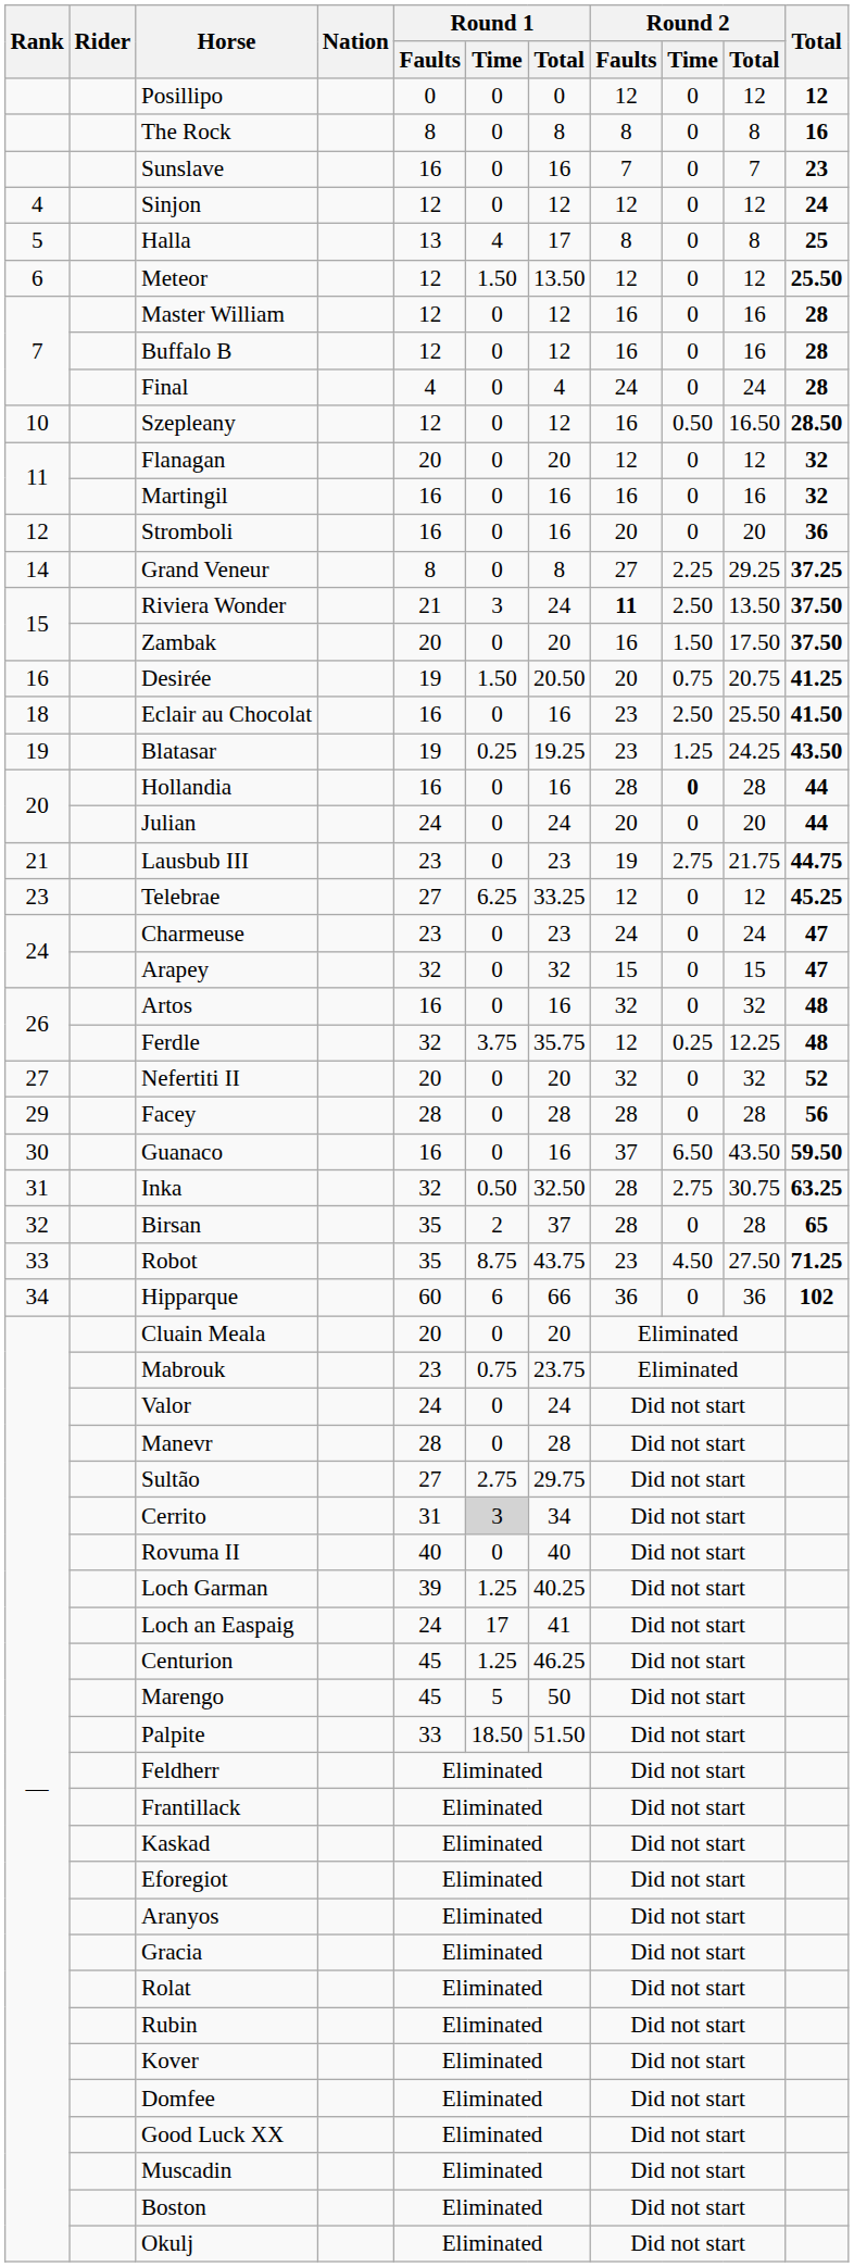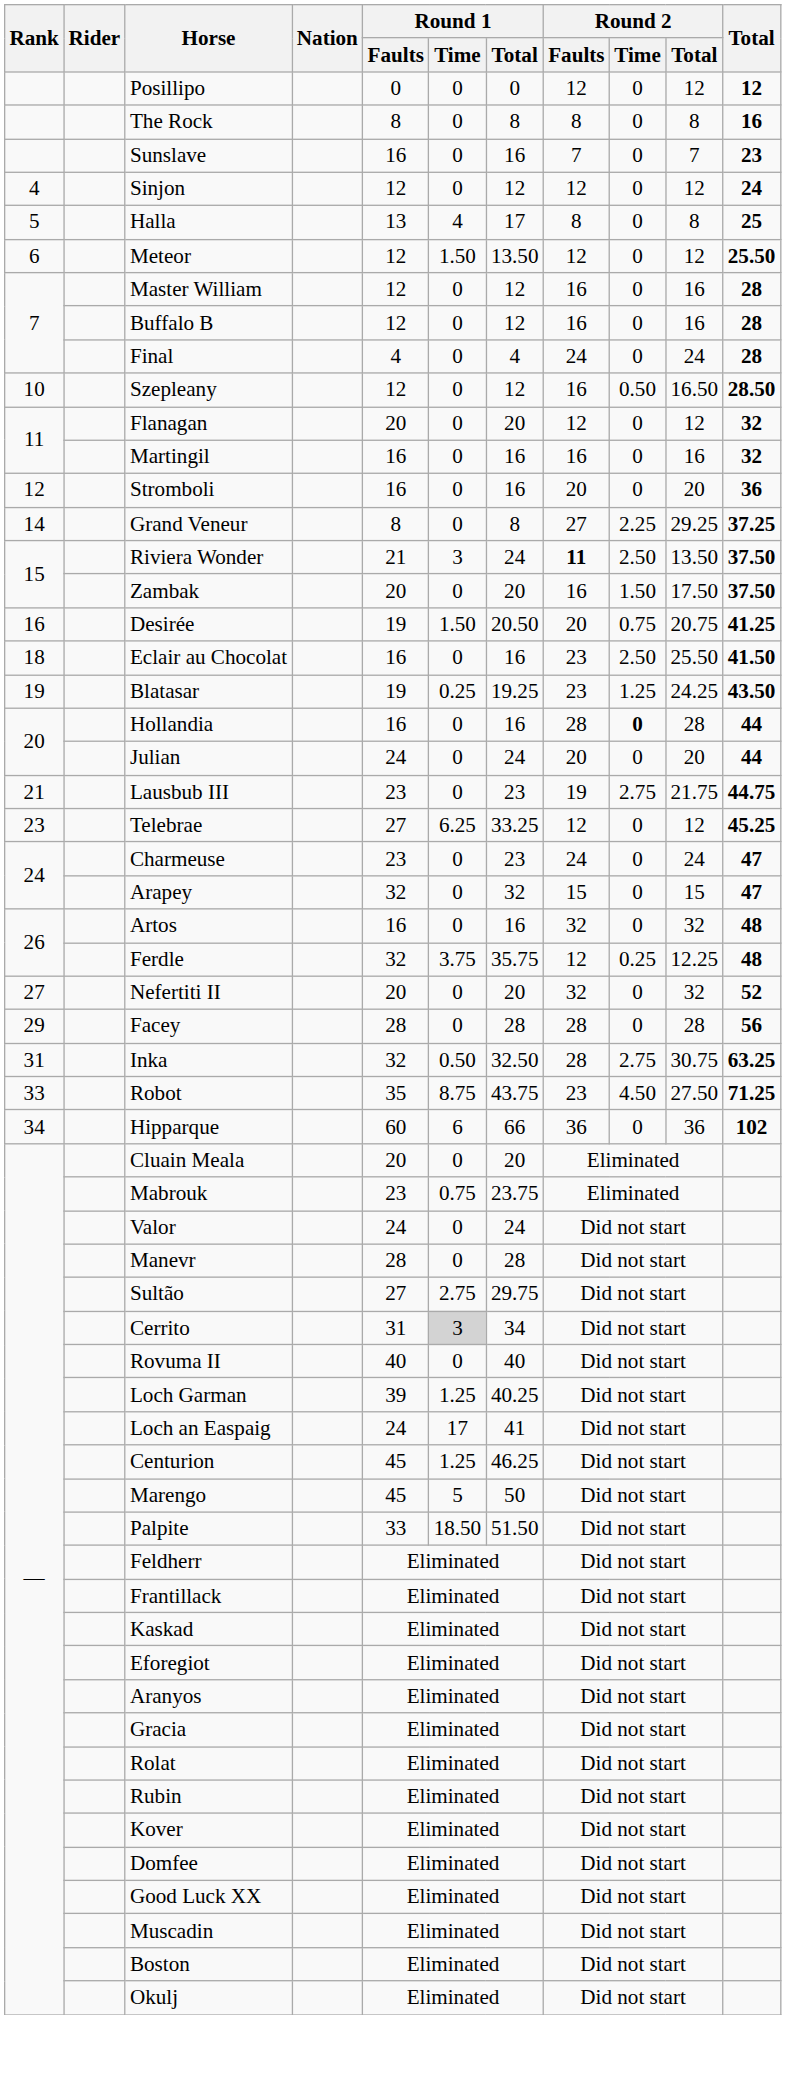 <table class="wikitable sortable" style="text-align:center">
 <tr>
 <th rowspan=2>Rank</th>
 <th rowspan=2>Rider</th>
 <th rowspan=2>Horse</th>
 <th rowspan=2>Nation</th>
 <th colspan=3>Round 1</th>
 <th colspan=3>Round 2</th>
 <th rowspan=2>Total</th>
 </tr>
 <tr>
 <th>Faults</th>
 <th>Time</th>
 <th>Total</th>
 <th>Faults</th>
 <th>Time</th>
 <th>Total</th>
 </tr>
 <tr>
 <td></td>
 <td align=left></td>
 <td align=left>Posillipo</td>
 <td align=left></td>
 <td>0</td>
 <td>0</td>
 <td>0</td>
 <td>12</td>
 <td>0</td>
 <td>12</td>
 <td><strong>12</strong></td>
 </tr>
 <tr>
 <td></td>
 <td align=left></td>
 <td align=left>The Rock</td>
 <td align=left></td>
 <td>8</td>
 <td>0</td>
 <td>8</td>
 <td>8</td>
 <td>0</td>
 <td>8</td>
 <td><strong>16</strong></td>
 </tr>
 <tr>
 <td></td>
 <td align=left></td>
 <td align=left>Sunslave</td>
 <td align=left></td>
 <td>16</td>
 <td>0</td>
 <td>16</td>
 <td>7</td>
 <td>0</td>
 <td>7</td>
 <td><strong>23</strong></td>
 </tr>
 <tr>
 <td>4</td>
 <td align=left></td>
 <td align=left>Sinjon</td>
 <td align=left></td>
 <td>12</td>
 <td>0</td>
 <td>12</td>
 <td>12</td>
 <td>0</td>
 <td>12</td>
 <td><strong>24</strong></td>
 </tr>
 <tr>
 <td>5</td>
 <td align=left></td>
 <td align=left>Halla</td>
 <td align=left></td>
 <td>13</td>
 <td>4</td>
 <td>17</td>
 <td>8</td>
 <td>0</td>
 <td>8</td>
 <td><strong>25</strong></td>
 </tr>
 <tr>
 <td>6</td>
 <td align=left></td>
 <td align=left>Meteor</td>
 <td align=left></td>
 <td>12</td>
 <td>1.50</td>
 <td>13.50</td>
 <td>12</td>
 <td>0</td>
 <td>12</td>
 <td><strong>25.50</strong></td>
 </tr>
 <tr>
 <td rowspan=3>7</td>
 <td align=left></td>
 <td align=left>Master William</td>
 <td align=left></td>
 <td>12</td>
 <td>0</td>
 <td>12</td>
 <td>16</td>
 <td>0</td>
 <td>16</td>
 <td><strong>28</strong></td>
 </tr>
 <tr>
 <td align=left></td>
 <td align=left>Buffalo B</td>
 <td align=left></td>
 <td>12</td>
 <td>0</td>
 <td>12</td>
 <td>16</td>
 <td>0</td>
 <td>16</td>
 <td><strong>28</strong></td>
 </tr>
 <tr>
 <td align=left></td>
 <td align=left>Final</td>
 <td align=left></td>
 <td>4</td>
 <td>0</td>
 <td>4</td>
 <td>24</td>
 <td>0</td>
 <td>24</td>
 <td><strong>28</strong></td>
 </tr>
 <tr>
 <td>10</td>
 <td align=left></td>
 <td align=left>Szepleany</td>
 <td align=left></td>
 <td>12</td>
 <td>0</td>
 <td>12</td>
 <td>16</td>
 <td>0.50</td>
 <td>16.50</td>
 <td><strong>28.50</strong></td>
 </tr>
 <tr>
 <td rowspan=2>11</td>
 <td align=left></td>
 <td align=left>Flanagan</td>
 <td align=left></td>
 <td>20</td>
 <td>0</td>
 <td>20</td>
 <td>12</td>
 <td>0</td>
 <td>12</td>
 <td><strong>32</strong></td>
 </tr>
 <tr>
 <td align=left></td>
 <td align=left>Martingil</td>
 <td align=left></td>
 <td>16</td>
 <td>0</td>
 <td>16</td>
 <td>16</td>
 <td>0</td>
 <td>16</td>
 <td><strong>32</strong></td>
 </tr>
 <tr>
 <td>12</td>
 <td align=left></td>
 <td align=left>Stromboli</td>
 <td align=left></td>
 <td>16</td>
 <td>0</td>
 <td>16</td>
 <td>20</td>
 <td>0</td>
 <td>20</td>
 <td><strong>36</strong></td>
 </tr>
 <tr>
 <td>14</td>
 <td align=left></td>
 <td align=left>Grand Veneur</td>
 <td align=left></td>
 <td>8</td>
 <td>0</td>
 <td>8</td>
 <td>27</td>
 <td>2.25</td>
 <td>29.25</td>
 <td><strong>37.25</strong></td>
 </tr>
 <tr>
 <td rowspan=2>15</td>
 <td align=left></td>
 <td align=left>Riviera Wonder</td>
 <td align=left></td>
 <td>21</td>
 <td>3</td>
 <td>24</td>
 <td><strong>11</strong></td>
 <td>2.50</td>
 <td>13.50</td>
 <td><strong>37.50</strong></td>
 </tr>
 <tr>
 <td align=left></td>
 <td align=left>Zambak</td>
 <td align=left></td>
 <td>20</td>
 <td>0</td>
 <td>20</td>
 <td>16</td>
 <td>1.50</td>
 <td>17.50</td>
 <td><strong>37.50</strong></td>
 </tr>
 <tr>
 <td>16</td>
 <td align=left></td>
 <td align=left>Desirée</td>
 <td align=left></td>
 <td>19</td>
 <td>1.50</td>
 <td>20.50</td>
 <td>20</td>
 <td>0.75</td>
 <td>20.75</td>
 <td><strong>41.25</strong></td>
 </tr>
 <tr>
 <td>18</td>
 <td align=left></td>
 <td align=left>Eclair au Chocolat</td>
 <td align=left></td>
 <td>16</td>
 <td>0</td>
 <td>16</td>
 <td>23</td>
 <td>2.50</td>
 <td>25.50</td>
 <td><strong>41.50</strong></td>
 </tr>
 <tr>
 <td>19</td>
 <td align=left></td>
 <td align=left>Blatasar</td>
 <td align=left></td>
 <td>19</td>
 <td>0.25</td>
 <td>19.25</td>
 <td>23</td>
 <td>1.25</td>
 <td>24.25</td>
 <td><strong>43.50</strong></td>
 </tr>
 <tr>
 <td rowspan=2>20</td>
 <td align=left></td>
 <td align=left>Hollandia</td>
 <td align=left></td>
 <td>16</td>
 <td>0</td>
 <td>16</td>
 <td>28</td>
 <td><strong>0</strong></td>
 <td>28</td>
 <td><strong>44</strong></td>
 </tr>
 <tr>
 <td align=left></td>
 <td align=left>Julian</td>
 <td align=left></td>
 <td>24</td>
 <td>0</td>
 <td>24</td>
 <td>20</td>
 <td>0</td>
 <td>20</td>
 <td><strong>44</strong></td>
 </tr>
 <tr>
 <td>21</td>
 <td align=left></td>
 <td align=left>Lausbub III</td>
 <td align=left></td>
 <td>23</td>
 <td>0</td>
 <td>23</td>
 <td>19</td>
 <td>2.75</td>
 <td>21.75</td>
 <td><strong>44.75</strong></td>
 </tr>
 <tr>
 <td>23</td>
 <td align=left></td>
 <td align=left>Telebrae</td>
 <td align=left></td>
 <td>27</td>
 <td>6.25</td>
 <td>33.25</td>
 <td>12</td>
 <td>0</td>
 <td>12</td>
 <td><strong>45.25</strong></td>
 </tr>
 <tr>
 <td rowspan=2>24</td>
 <td align=left></td>
 <td align=left>Charmeuse</td>
 <td align=left></td>
 <td>23</td>
 <td>0</td>
 <td>23</td>
 <td>24</td>
 <td>0</td>
 <td>24</td>
 <td><strong>47</strong></td>
 </tr>
 <tr>
 <td align=left></td>
 <td align=left>Arapey</td>
 <td align=left></td>
 <td>32</td>
 <td>0</td>
 <td>32</td>
 <td>15</td>
 <td>0</td>
 <td>15</td>
 <td><strong>47</strong></td>
 </tr>
 <tr>
 <td rowspan=2>26</td>
 <td align=left></td>
 <td align=left>Artos</td>
 <td align=left></td>
 <td>16</td>
 <td>0</td>
 <td>16</td>
 <td>32</td>
 <td>0</td>
 <td>32</td>
 <td><strong>48</strong></td>
 </tr>
 <tr>
 <td align=left></td>
 <td align=left>Ferdle</td>
 <td align=left></td>
 <td>32</td>
 <td>3.75</td>
 <td>35.75</td>
 <td>12</td>
 <td>0.25</td>
 <td>12.25</td>
 <td><strong>48</strong></td>
 </tr>
 <tr>
 <td>27</td>
 <td align=left></td>
 <td align=left>Nefertiti II</td>
 <td align=left></td>
 <td>20</td>
 <td>0</td>
 <td>20</td>
 <td>32</td>
 <td>0</td>
 <td>32</td>
 <td><strong>52</strong></td>
 </tr>
 <tr>
 <td>29</td>
 <td align=left></td>
 <td align=left>Facey</td>
 <td align=left></td>
 <td>28</td>
 <td>0</td>
 <td>28</td>
 <td>28</td>
 <td>0</td>
 <td>28</td>
 <td><strong>56</strong></td>
 </tr>
 <tr>
-<td>30</td>
-<td align=left></td>
-<td align=left>Guanaco</td>
-<td align=left></td>
-<td>16</td>
-<td>0</td>
-<td>16</td>
-<td>37</td>
-<td>6.50</td>
-<td>43.50</td>
-<td><strong>59.50</strong></td>
-</tr>
-<tr>
 <td>31</td>
 <td align=left></td>
 <td align=left>Inka</td>
 <td align=left></td>
 <td>32</td>
 <td>0.50</td>
 <td>32.50</td>
 <td>28</td>
 <td>2.75</td>
 <td>30.75</td>
 <td><strong>63.25</strong></td>
-</tr>
-<tr>
-<td>32</td>
-<td align=left></td>
-<td align=left>Birsan</td>
-<td align=left></td>
-<td>35</td>
-<td>2</td>
-<td>37</td>
-<td>28</td>
-<td>0</td>
-<td>28</td>
-<td><strong>65</strong></td>
 </tr>
 <tr>
 <td>33</td>
 <td align=left></td>
 <td align=left>Robot</td>
 <td align=left></td>
 <td>35</td>
 <td>8.75</td>
 <td>43.75</td>
 <td>23</td>
 <td>4.50</td>
 <td>27.50</td>
 <td><strong>71.25</strong></td>
 </tr>
 <tr>
 <td>34</td>
 <td align=left></td>
 <td align=left>Hipparque</td>
 <td align=left></td>
 <td>60</td>
 <td>6</td>
 <td>66</td>
 <td>36</td>
 <td>0</td>
 <td>36</td>
 <td><strong>102</strong></td>
 </tr>
 <tr>
 <td rowspan=26 data-sort-value=35>—</td>
 <td align=left></td>
 <td align=left>Cluain Meala</td>
 <td align=left></td>
 <td>20</td>
 <td>0</td>
 <td>20</td>
 <td colspan=3>Eliminated</td>
 <td></td>
 </tr>
 <tr>
 <td align=left></td>
 <td align=left>Mabrouk</td>
 <td align=left></td>
 <td>23</td>
 <td>0.75</td>
 <td>23.75</td>
 <td colspan=3>Eliminated</td>
 <td></td>
 </tr>
 <tr>
 <td align=left></td>
 <td align=left>Valor</td>
 <td align=left></td>
 <td>24</td>
 <td>0</td>
 <td>24</td>
 <td colspan=3>Did not start</td>
 <td></td>
 </tr>
 <tr>
 <td align=left></td>
 <td align=left>Manevr</td>
 <td align=left></td>
 <td>28</td>
 <td>0</td>
 <td>28</td>
 <td colspan=3>Did not start</td>
 <td></td>
 </tr>
 <tr>
 <td align=left></td>
 <td align=left>Sultão</td>
 <td align=left></td>
 <td>27</td>
 <td>2.75</td>
 <td>29.75</td>
 <td colspan=3>Did not start</td>
 <td></td>
 </tr>
 <tr>
 <td align=left></td>
 <td align=left>Cerrito</td>
 <td align=left></td>
 <td>31</td>
 <td style="background: lightgrey;">3</td>
 <td>34</td>
 <td colspan=3>Did not start</td>
 <td></td>
 </tr>
 <tr>
 <td align=left></td>
 <td align=left>Rovuma II</td>
 <td align=left></td>
 <td>40</td>
 <td>0</td>
 <td>40</td>
 <td colspan=3>Did not start</td>
 <td></td>
 </tr>
 <tr>
 <td align=left></td>
 <td align=left>Loch Garman</td>
 <td align=left></td>
 <td>39</td>
 <td>1.25</td>
 <td>40.25</td>
 <td colspan=3>Did not start</td>
 <td></td>
 </tr>
 <tr>
 <td align=left></td>
 <td align=left>Loch an Easpaig</td>
 <td align=left></td>
 <td>24</td>
 <td>17</td>
 <td>41</td>
 <td colspan=3>Did not start</td>
 <td></td>
 </tr>
 <tr>
 <td align=left></td>
 <td align=left>Centurion</td>
 <td align=left></td>
 <td>45</td>
 <td>1.25</td>
 <td>46.25</td>
 <td colspan=3>Did not start</td>
 <td></td>
 </tr>
 <tr>
 <td align=left></td>
 <td align=left>Marengo</td>
 <td align=left></td>
 <td>45</td>
 <td>5</td>
 <td>50</td>
 <td colspan=3>Did not start</td>
 <td></td>
 </tr>
 <tr>
 <td align=left></td>
 <td align=left>Palpite</td>
 <td align=left></td>
 <td>33</td>
 <td>18.50</td>
 <td>51.50</td>
 <td colspan=3>Did not start</td>
 <td></td>
 </tr>
 <tr>
 <td align=left></td>
 <td align=left>Feldherr</td>
 <td align=left></td>
 <td colspan=3>Eliminated</td>
 <td colspan=3>Did not start</td>
 <td></td>
 </tr>
 <tr>
 <td align=left></td>
 <td align=left>Frantillack</td>
 <td align=left></td>
 <td colspan=3>Eliminated</td>
 <td colspan=3>Did not start</td>
 <td></td>
 </tr>
 <tr>
 <td align=left></td>
 <td align=left>Kaskad</td>
 <td align=left></td>
 <td colspan=3>Eliminated</td>
 <td colspan=3>Did not start</td>
 <td></td>
 </tr>
 <tr>
 <td align=left></td>
 <td align=left>Eforegiot</td>
 <td align=left></td>
 <td colspan=3>Eliminated</td>
 <td colspan=3>Did not start</td>
 <td></td>
 </tr>
 <tr>
 <td align=left></td>
 <td align=left>Aranyos</td>
 <td align=left></td>
 <td colspan=3>Eliminated</td>
 <td colspan=3>Did not start</td>
 <td></td>
 </tr>
 <tr>
 <td align=left></td>
 <td align=left>Gracia</td>
 <td align=left></td>
 <td colspan=3>Eliminated</td>
 <td colspan=3>Did not start</td>
 <td></td>
 </tr>
 <tr>
 <td align=left></td>
 <td align=left>Rolat</td>
 <td align=left></td>
 <td colspan=3>Eliminated</td>
 <td colspan=3>Did not start</td>
 <td></td>
 </tr>
 <tr>
 <td align=left></td>
 <td align=left>Rubin</td>
 <td align=left></td>
 <td colspan=3>Eliminated</td>
 <td colspan=3>Did not start</td>
 <td></td>
 </tr>
 <tr>
 <td align=left></td>
 <td align=left>Kover</td>
 <td align=left></td>
 <td colspan=3>Eliminated</td>
 <td colspan=3>Did not start</td>
 <td></td>
 </tr>
 <tr>
 <td align=left></td>
 <td align=left>Domfee</td>
 <td align=left></td>
 <td colspan=3>Eliminated</td>
 <td colspan=3>Did not start</td>
 <td></td>
 </tr>
 <tr>
 <td align=left></td>
 <td align=left>Good Luck XX</td>
 <td align=left></td>
 <td colspan=3>Eliminated</td>
 <td colspan=3>Did not start</td>
 <td></td>
 </tr>
 <tr>
 <td align=left></td>
 <td align=left>Muscadin</td>
 <td align=left></td>
 <td colspan=3>Eliminated</td>
 <td colspan=3>Did not start</td>
 <td></td>
 </tr>
 <tr>
 <td align=left></td>
 <td align=left>Boston</td>
 <td align=left></td>
 <td colspan=3>Eliminated</td>
 <td colspan=3>Did not start</td>
 <td></td>
 </tr>
 <tr>
 <td align=left></td>
 <td align=left>Okulj</td>
 <td align=left></td>
 <td colspan=3>Eliminated</td>
 <td colspan=3>Did not start</td>
 <td></td>
 </tr>
 </table>
